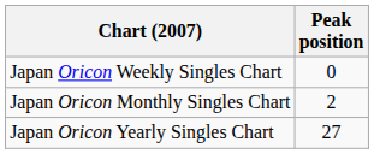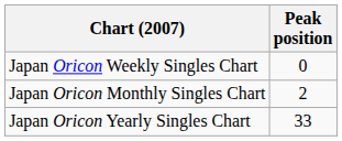 <table class="wikitable sortable">
 <tr>
 <th>Chart (2007)</th>
 <th>Peak<br>position</th>
 </tr>
 <tr>
 <td>Japan <em><a href='#'>Oricon</a></em> Weekly Singles Chart</td>
 <td align="center">0</td>
 </tr>
 <tr>
 <td>Japan <em>Oricon</em> Monthly Singles Chart</td>
 <td align="center">2</td>
 </tr>
 <tr>
 <td>Japan <em>Oricon</em> Yearly Singles Chart</td>
-<td align="center">27</td>
+<td align="center">33</td>
 </tr>
 </table>
